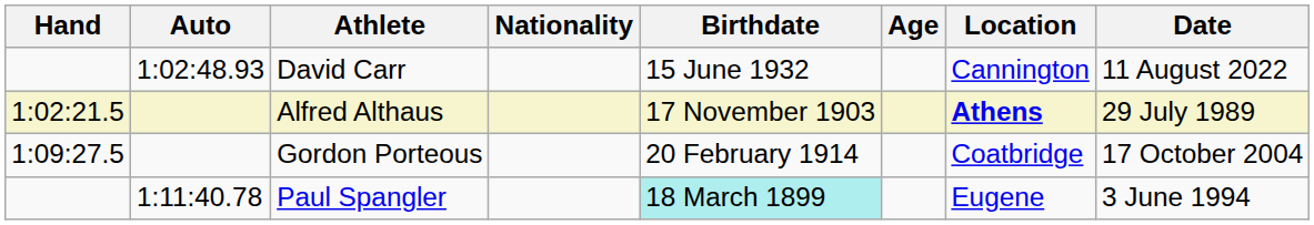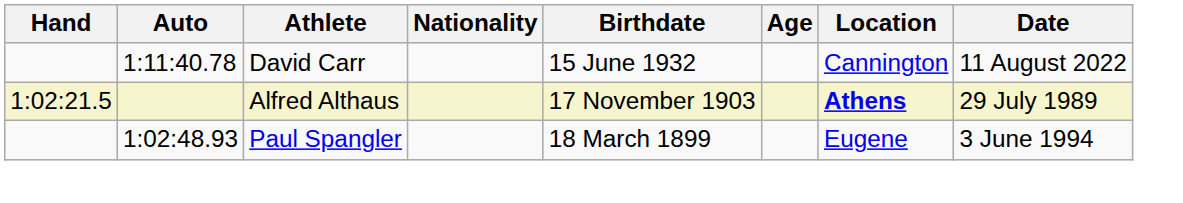 <table class="wikitable">
 <tr>
 <th>Hand</th>
 <th>Auto</th>
 <th>Athlete</th>
 <th>Nationality</th>
 <th>Birthdate</th>
 <th>Age</th>
 <th>Location</th>
 <th>Date</th>
 </tr>
 <tr>
 <td></td>
-<td>1:02:48.93</td>
+<td>1:11:40.78</td>
 <td>David Carr</td>
 <td></td>
 <td>15 June 1932</td>
 <td></td>
 <td><a href='#'>Cannington</a></td>
 <td>11 August 2022</td>
 </tr>
 <tr bgcolor=#f6F5CE>
 <td>1:02:21.5</td>
 <td></td>
 <td>Alfred Althaus</td>
 <td></td>
 <td>17 November 1903</td>
 <td></td>
 <td><strong><a href='#'>Athens</a></strong></td>
 <td>29 July 1989</td>
 </tr>
 <tr>
-<td>1:09:27.5</td>
 <td></td>
-<td>Gordon Porteous</td>
-<td></td>
-<td>20 February 1914</td>
-<td></td>
-<td><a href='#'>Coatbridge</a></td>
-<td>17 October 2004</td>
-</tr>
-<tr>
-<td></td>
-<td>1:11:40.78</td>
+<td>1:02:48.93</td>
 <td><a href='#'>Paul Spangler</a></td>
 <td></td>
-<td style="background: paleturquoise;">18 March 1899</td>
+<td>18 March 1899</td>
 <td></td>
 <td><a href='#'>Eugene</a></td>
 <td>3 June 1994</td>
 </tr>
 </table>
